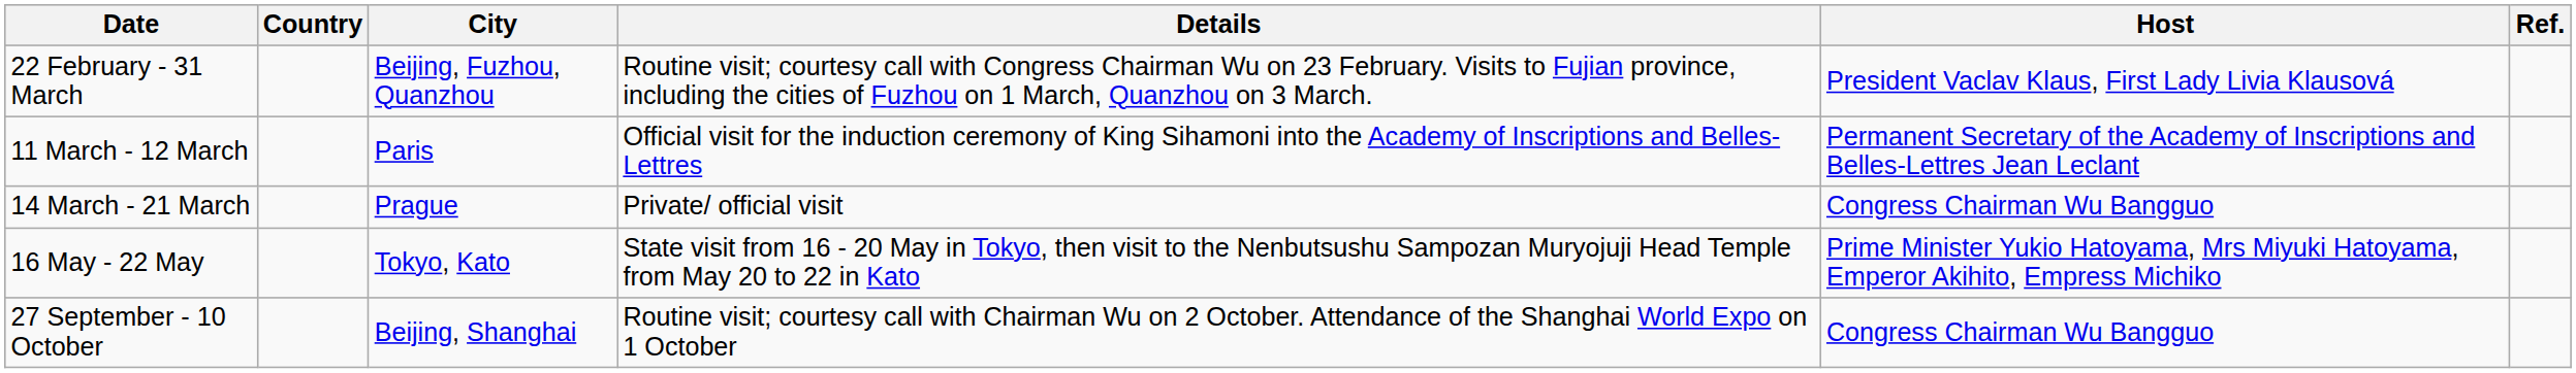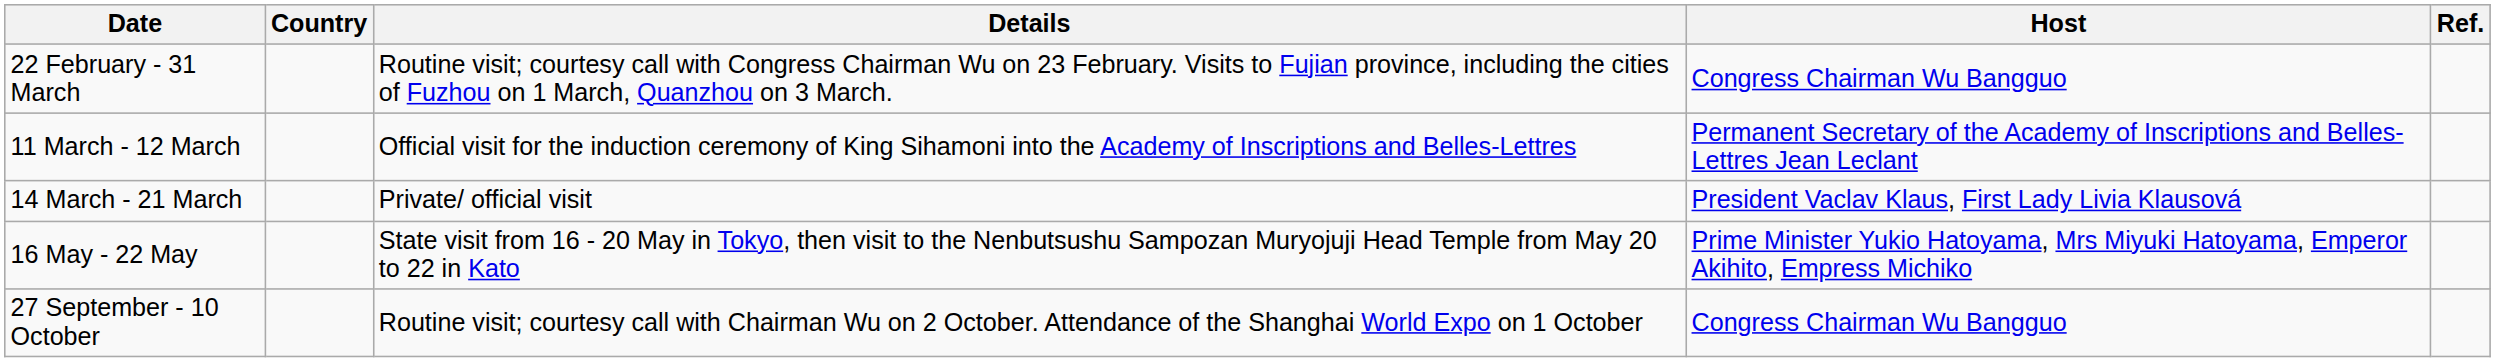 <table class="wikitable sortable" border="1" style="margin: 1em auto 1em auto">
 <tr>
 <th>Date</th>
 <th>Country</th>
-<th>City</th>
 <th>Details</th>
 <th>Host</th>
 <th>Ref.</th>
 </tr>
 <tr>
 <td>22 February - 31 March</td>
 <td></td>
-<td><a href='#'>Beijing</a>, <a href='#'>Fuzhou</a>, <a href='#'>Quanzhou</a></td>
 <td>Routine visit; courtesy call with Congress Chairman Wu on 23 February. Visits to <a href='#'>Fujian</a> province, including the cities of <a href='#'>Fuzhou</a> on 1 March, <a href='#'>Quanzhou</a> on 3 March.</td>
-<td><a href='#'>President Vaclav Klaus</a>, <a href='#'>First Lady Livia Klausová</a></td>
+<td><a href='#'>Congress Chairman Wu Bangguo</a></td>
 <td></td>
 </tr>
 <tr>
 <td>11 March - 12 March</td>
 <td></td>
-<td><a href='#'>Paris</a></td>
 <td>Official visit for the induction ceremony of King Sihamoni into the <a href='#'>Academy of Inscriptions and Belles-Lettres</a></td>
 <td><a href='#'>Permanent Secretary of the Academy of Inscriptions and Belles-Lettres Jean Leclant</a></td>
 <td></td>
 </tr>
 <tr>
 <td>14 March - 21 March</td>
 <td></td>
-<td><a href='#'>Prague</a></td>
 <td>Private/ official visit</td>
-<td><a href='#'>Congress Chairman Wu Bangguo</a></td>
+<td><a href='#'>President Vaclav Klaus</a>, <a href='#'>First Lady Livia Klausová</a></td>
 <td></td>
 </tr>
 <tr>
 <td>16 May - 22 May</td>
 <td></td>
-<td><a href='#'>Tokyo</a>, <a href='#'>Kato</a></td>
 <td>State visit from 16 - 20 May in <a href='#'>Tokyo</a>, then visit to the  Nenbutsushu Sampozan Muryojuji Head Temple from May 20 to 22 in <a href='#'>Kato</a></td>
 <td><a href='#'>Prime Minister Yukio Hatoyama</a>, <a href='#'>Mrs Miyuki Hatoyama</a>, <a href='#'>Emperor Akihito</a>, <a href='#'>Empress Michiko</a></td>
 <td></td>
 </tr>
 <tr>
 <td>27 September - 10 October</td>
 <td></td>
-<td><a href='#'>Beijing</a>, <a href='#'>Shanghai</a></td>
 <td>Routine visit; courtesy call with Chairman Wu on 2 October. Attendance of the Shanghai <a href='#'>World Expo</a> on 1 October</td>
 <td><a href='#'>Congress Chairman Wu Bangguo</a></td>
 <td></td>
 </tr>
 </table>
